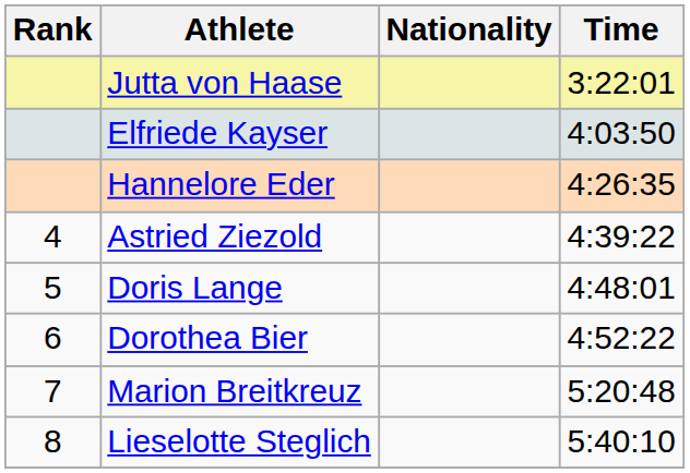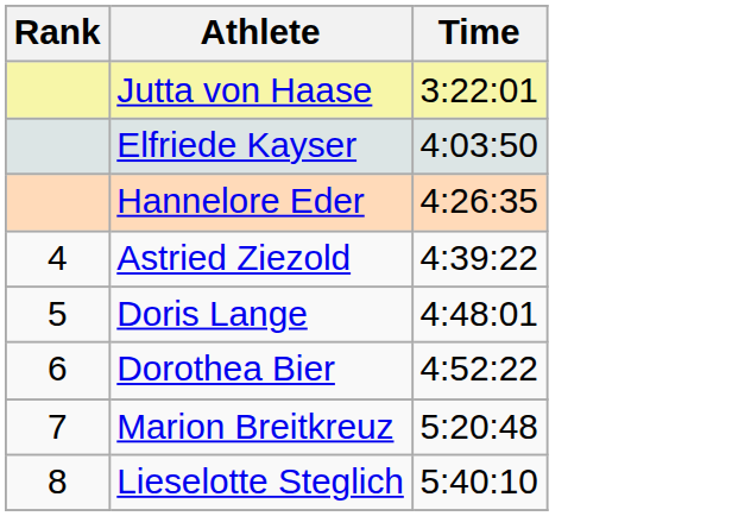 <table class="wikitable sortable">
 <tr>
 <th>Rank</th>
 <th>Athlete</th>
-<th>Nationality</th>
 <th>Time</th>
 </tr>
 <tr bgcolor="#F7F6A8">
 <td align=center></td>
 <td><a href='#'>Jutta von Haase</a></td>
-<td></td>
 <td>3:22:01</td>
 </tr>
 <tr bgcolor="#DCE5E5">
 <td align=center></td>
 <td><a href='#'>Elfriede Kayser</a></td>
-<td></td>
 <td>4:03:50</td>
 </tr>
 <tr bgcolor="#FFDAB9">
 <td align=center></td>
 <td><a href='#'>Hannelore Eder</a></td>
-<td></td>
 <td>4:26:35</td>
 </tr>
 <tr>
 <td align=center>4</td>
 <td><a href='#'>Astried Ziezold</a></td>
-<td></td>
 <td>4:39:22</td>
 </tr>
 <tr>
 <td align=center>5</td>
 <td><a href='#'>Doris Lange</a></td>
-<td></td>
 <td>4:48:01</td>
 </tr>
 <tr>
 <td align=center>6</td>
 <td><a href='#'>Dorothea Bier</a></td>
-<td></td>
 <td>4:52:22</td>
 </tr>
 <tr>
 <td align=center>7</td>
 <td><a href='#'>Marion Breitkreuz</a></td>
-<td></td>
 <td>5:20:48</td>
 </tr>
 <tr>
 <td align=center>8</td>
 <td><a href='#'>Lieselotte Steglich</a></td>
-<td></td>
 <td>5:40:10</td>
 </tr>
 </table>
